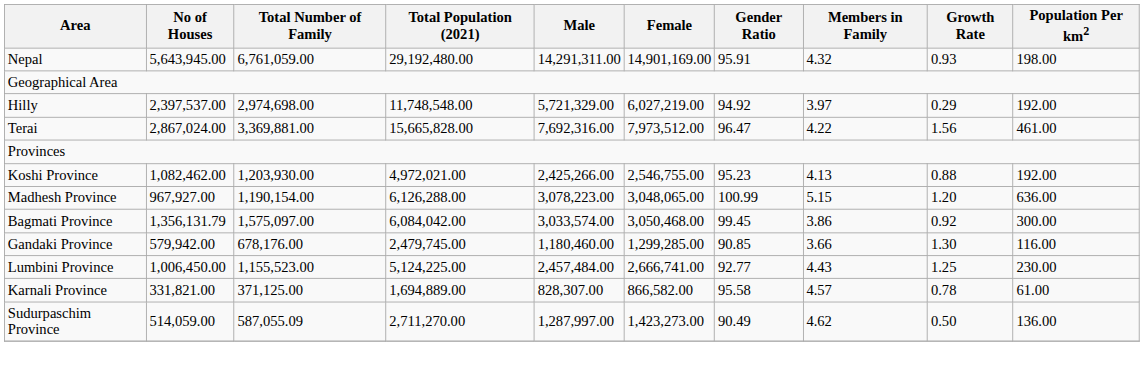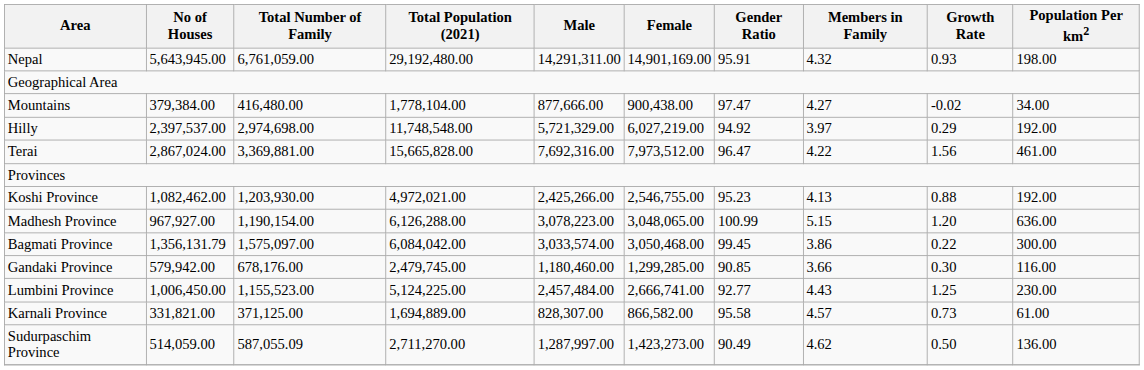 <table class="wikitable">
 <tr>
 <th>Area</th>
 <th>No of Houses</th>
 <th>Total Number of Family</th>
 <th>Total Population (2021)</th>
 <th>Male</th>
 <th>Female</th>
 <th>Gender Ratio</th>
 <th>Members in Family</th>
 <th>Growth Rate</th>
 <th>Population Per km<sup>2</sup></th>
 </tr>
 <tr>
 <td>Nepal</td>
 <td>5,643,945.00</td>
 <td>6,761,059.00</td>
 <td>29,192,480.00</td>
 <td>14,291,311.00</td>
 <td>14,901,169.00</td>
 <td>95.91</td>
 <td>4.32</td>
 <td>0.93</td>
 <td>198.00</td>
 </tr>
 <tr>
 <td colspan=10>Geographical Area</td>
+</tr>
+<tr>
+<td>Mountains</td>
+<td>379,384.00</td>
+<td>416,480.00</td>
+<td>1,778,104.00</td>
+<td>877,666.00</td>
+<td>900,438.00</td>
+<td>97.47</td>
+<td>4.27</td>
+<td>-0.02</td>
+<td>34.00</td>
 </tr>
 <tr>
 <td>Hilly</td>
 <td>2,397,537.00</td>
 <td>2,974,698.00</td>
 <td>11,748,548.00</td>
 <td>5,721,329.00</td>
 <td>6,027,219.00</td>
 <td>94.92</td>
 <td>3.97</td>
 <td>0.29</td>
 <td>192.00</td>
 </tr>
 <tr>
 <td>Terai</td>
 <td>2,867,024.00</td>
 <td>3,369,881.00</td>
 <td>15,665,828.00</td>
 <td>7,692,316.00</td>
 <td>7,973,512.00</td>
 <td>96.47</td>
 <td>4.22</td>
 <td>1.56</td>
 <td>461.00</td>
 </tr>
 <tr>
 <td colspan=10>Provinces</td>
 </tr>
 <tr>
 <td>Koshi Province</td>
 <td>1,082,462.00</td>
 <td>1,203,930.00</td>
 <td>4,972,021.00</td>
 <td>2,425,266.00</td>
 <td>2,546,755.00</td>
 <td>95.23</td>
 <td>4.13</td>
 <td>0.88</td>
 <td>192.00</td>
 </tr>
 <tr>
 <td>Madhesh Province</td>
 <td>967,927.00</td>
 <td>1,190,154.00</td>
 <td>6,126,288.00</td>
 <td>3,078,223.00</td>
 <td>3,048,065.00</td>
 <td>100.99</td>
 <td>5.15</td>
 <td>1.20</td>
 <td>636.00</td>
 </tr>
 <tr>
 <td>Bagmati Province</td>
 <td>1,356,131.79</td>
 <td>1,575,097.00</td>
 <td>6,084,042.00</td>
 <td>3,033,574.00</td>
 <td>3,050,468.00</td>
 <td>99.45</td>
 <td>3.86</td>
-<td>0.92</td>
+<td>0.22</td>
 <td>300.00</td>
 </tr>
 <tr>
 <td>Gandaki Province</td>
 <td>579,942.00</td>
 <td>678,176.00</td>
 <td>2,479,745.00</td>
 <td>1,180,460.00</td>
 <td>1,299,285.00</td>
 <td>90.85</td>
 <td>3.66</td>
-<td>1.30</td>
+<td>0.30</td>
 <td>116.00</td>
 </tr>
 <tr>
 <td>Lumbini Province</td>
 <td>1,006,450.00</td>
 <td>1,155,523.00</td>
 <td>5,124,225.00</td>
 <td>2,457,484.00</td>
 <td>2,666,741.00</td>
 <td>92.77</td>
 <td>4.43</td>
 <td>1.25</td>
 <td>230.00</td>
 </tr>
 <tr>
 <td>Karnali Province</td>
 <td>331,821.00</td>
 <td>371,125.00</td>
 <td>1,694,889.00</td>
 <td>828,307.00</td>
 <td>866,582.00</td>
 <td>95.58</td>
 <td>4.57</td>
-<td>0.78</td>
+<td>0.73</td>
 <td>61.00</td>
 </tr>
 <tr>
 <td>Sudurpaschim Province</td>
 <td>514,059.00</td>
 <td>587,055.09</td>
 <td>2,711,270.00</td>
 <td>1,287,997.00</td>
 <td>1,423,273.00</td>
 <td>90.49</td>
 <td>4.62</td>
 <td>0.50</td>
 <td>136.00</td>
 </tr>
 <tr>
 </tr>
 </table>
